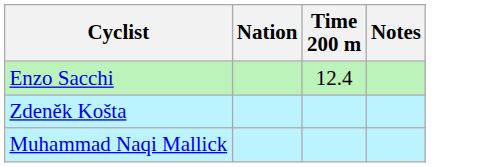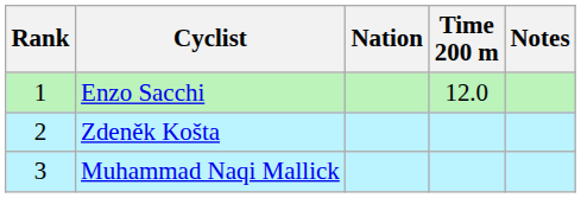 <table class="wikitable sortable" style="text-align:center">
 <tr>
+<th>Rank</th>
 <th>Cyclist</th>
 <th>Nation</th>
 <th>Time<br>200 m</th>
 <th>Notes</th>
 </tr>
 <tr bgcolor=bbf3bb>
+<td>1</td>
 <td align=left><a href='#'>Enzo Sacchi</a></td>
 <td align=left></td>
-<td>12.4</td>
+<td>12.0</td>
 <td></td>
 </tr>
 <tr bgcolor=bbf3ff>
+<td>2</td>
 <td align=left><a href='#'>Zdeněk Košta</a></td>
 <td align=left></td>
 <td></td>
 <td></td>
 </tr>
 <tr bgcolor=bbf3ff>
+<td>3</td>
 <td align=left><a href='#'>Muhammad Naqi Mallick</a></td>
 <td align=left></td>
 <td></td>
 <td></td>
 </tr>
 </table>
